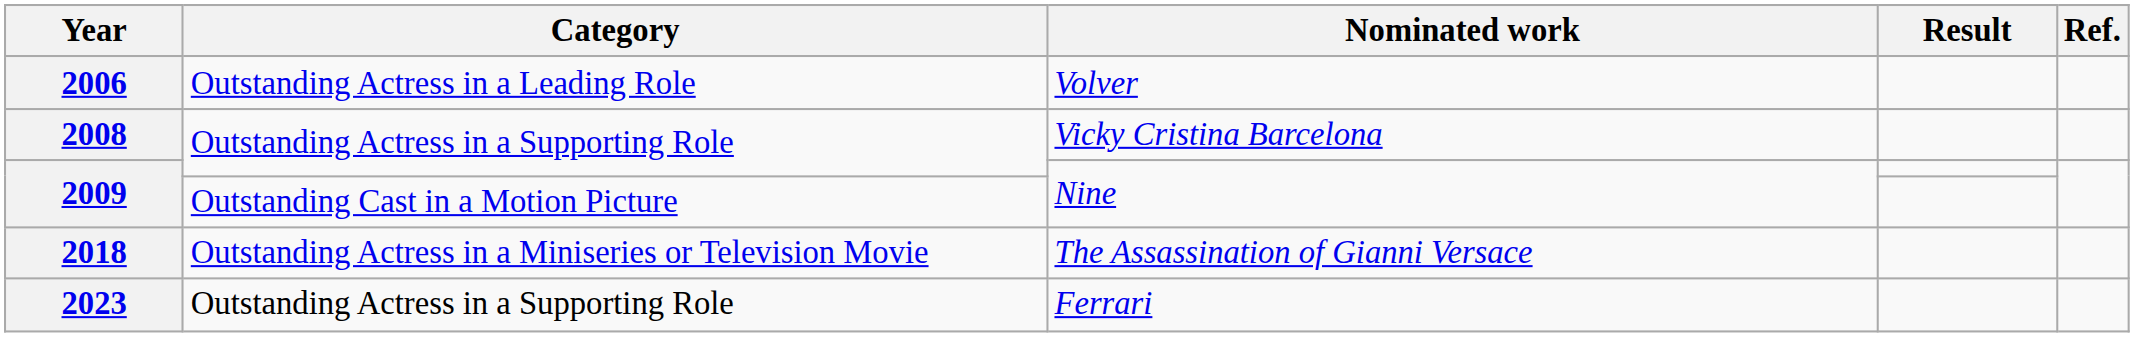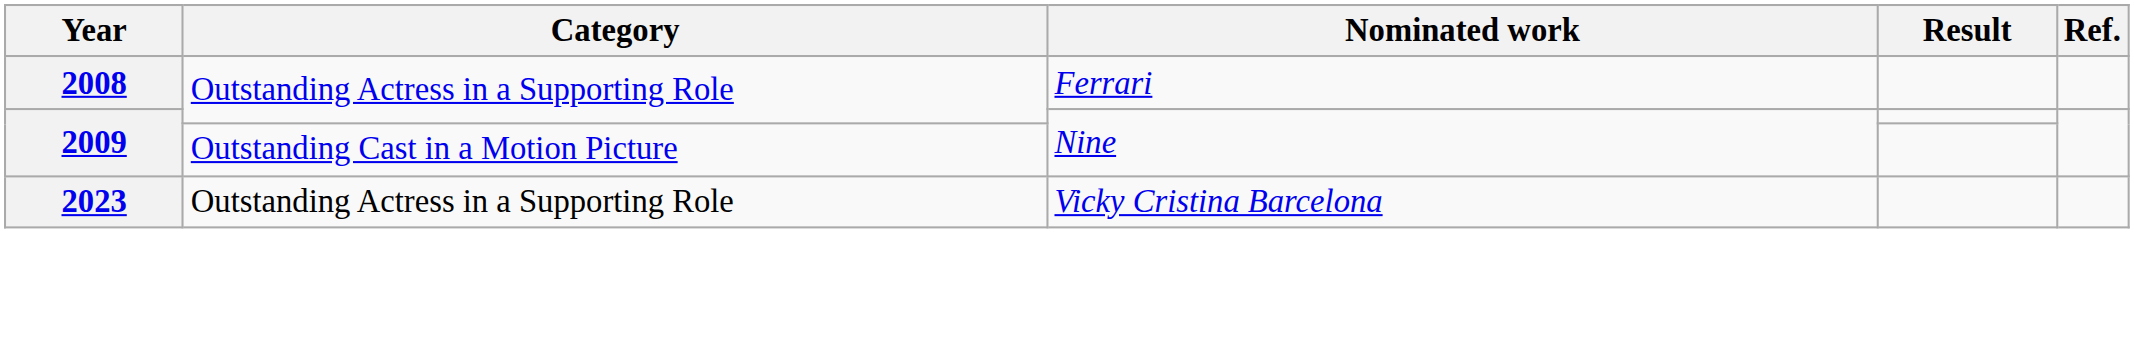 <table class=wikitable>
 <tr>
 <th scope="col" style="width:5em;">Year</th>
 <th scope="col" style="width:26em;">Category</th>
 <th scope="col" style="width:25em;">Nominated work</th>
 <th scope="col" style="width:5em;">Result</th>
 <th>Ref.</th>
 </tr>
 <tr>
-<th style="text-align:center;"><a href='#'>2006</a></th>
-<td><a href='#'>Outstanding Actress in a Leading Role</a></td>
-<td><em><a href='#'>Volver</a></em></td>
-<td></td>
-<td style="text-align:center;"></td>
-</tr>
-<tr>
 <th style="text-align:center;"><a href='#'>2008</a></th>
 <td rowspan="2"><a href='#'>Outstanding Actress in a Supporting Role</a></td>
-<td><em><a href='#'>Vicky Cristina Barcelona</a></em></td>
+<td><em><a href='#'>Ferrari</a></em></td>
 <td></td>
 <td style="text-align:center;"></td>
 </tr>
 <tr>
 <th style="text-align:center;", rowspan="2"><a href='#'>2009</a></th>
 <td rowspan="2"><em><a href='#'>Nine</a></em></td>
 <td></td>
 <td style="text-align:center;", rowspan=2></td>
 </tr>
 <tr>
 <td><a href='#'>Outstanding Cast in a Motion Picture</a></td>
 <td></td>
 </tr>
 <tr>
-<th style="text-align:center;"><a href='#'>2018</a></th>
-<td><a href='#'>Outstanding Actress in a Miniseries or Television Movie</a></td>
-<td><em><a href='#'>The Assassination of Gianni Versace</a></em></td>
-<td></td>
-<td style="text-align:center;"></td>
-</tr>
-<tr>
 <th style="text-align:center;"><a href='#'>2023</a></th>
 <td>Outstanding Actress in a Supporting Role</td>
-<td><em><a href='#'>Ferrari</a></em></td>
+<td><em><a href='#'>Vicky Cristina Barcelona</a></em></td>
 <td></td>
 <td></td>
 </tr>
 </table>
